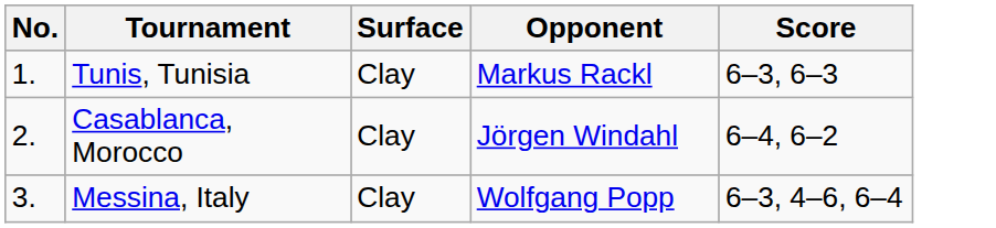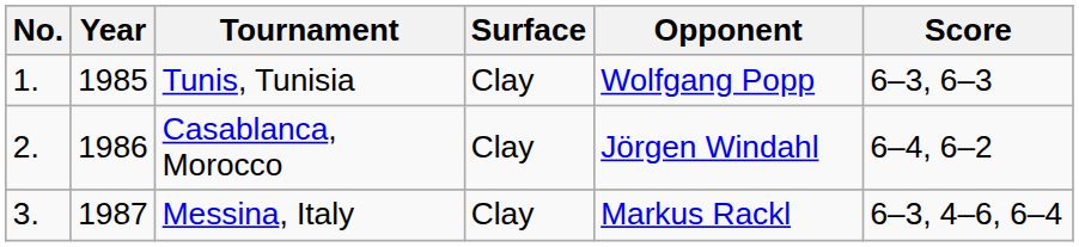 <table class="sortable wikitable">
 <tr>
 <th style="width:25px">No.</th>
+<th style="width:30px">Year</th>
 <th style="width:150px">Tournament</th>
 <th style="width:50px">Surface</th>
 <th style="width:130px">Opponent</th>
 <th style="width:100px" class="unsortable">Score</th>
 </tr>
 <tr>
 <td>1.</td>
+<td>1985</td>
 <td><a href='#'>Tunis</a>, Tunisia</td>
 <td>Clay</td>
-<td> <a href='#'>Markus Rackl</a></td>
+<td> <a href='#'>Wolfgang Popp</a></td>
 <td>6–3, 6–3</td>
 </tr>
 <tr>
 <td>2.</td>
+<td>1986</td>
 <td><a href='#'>Casablanca</a>, Morocco</td>
 <td>Clay</td>
 <td> <a href='#'>Jörgen Windahl</a></td>
 <td>6–4, 6–2</td>
 </tr>
 <tr>
 <td>3.</td>
+<td>1987</td>
 <td><a href='#'>Messina</a>, Italy</td>
 <td>Clay</td>
-<td> <a href='#'>Wolfgang Popp</a></td>
+<td> <a href='#'>Markus Rackl</a></td>
 <td>6–3, 4–6, 6–4</td>
 </tr>
 </table>
